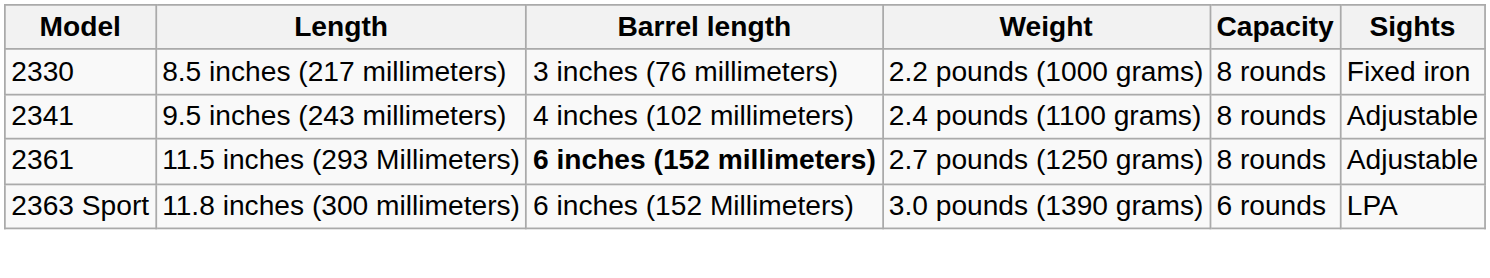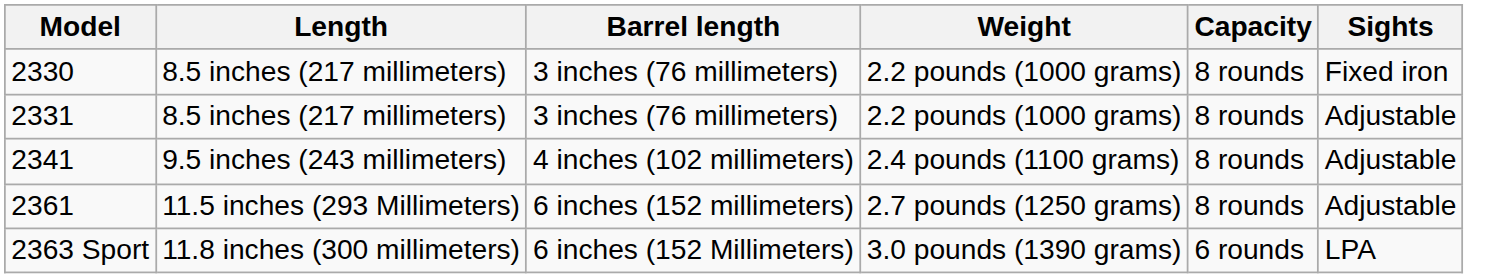 <table class="wikitable">
 <tr>
 <th>Model</th>
 <th>Length</th>
 <th>Barrel length</th>
 <th>Weight</th>
 <th>Capacity</th>
 <th>Sights</th>
 </tr>
 <tr>
 <td>2330</td>
 <td>8.5 inches (217 millimeters)</td>
 <td>3 inches (76 millimeters)</td>
 <td>2.2 pounds (1000 grams)</td>
 <td>8 rounds</td>
 <td>Fixed iron</td>
 </tr>
 <tr>
+<td>2331</td>
+<td>8.5 inches (217 millimeters)</td>
+<td>3 inches (76 millimeters)</td>
+<td>2.2 pounds (1000 grams)</td>
+<td>8 rounds</td>
+<td>Adjustable</td>
+</tr>
+<tr>
 <td>2341</td>
 <td>9.5 inches (243 millimeters)</td>
 <td>4 inches (102 millimeters)</td>
 <td>2.4 pounds (1100 grams)</td>
 <td>8 rounds</td>
 <td>Adjustable</td>
 </tr>
 <tr>
 <td>2361</td>
 <td>11.5 inches (293 Millimeters)</td>
-<td><strong>6 inches (152 millimeters)</strong></td>
+<td>6 inches (152 millimeters)</td>
 <td>2.7 pounds (1250 grams)</td>
 <td>8 rounds</td>
 <td>Adjustable</td>
 </tr>
 <tr>
 <td>2363 Sport</td>
 <td>11.8 inches (300 millimeters)</td>
 <td>6 inches (152 Millimeters)</td>
 <td>3.0 pounds (1390 grams)</td>
 <td>6 rounds</td>
 <td>LPA</td>
 </tr>
 </table>
